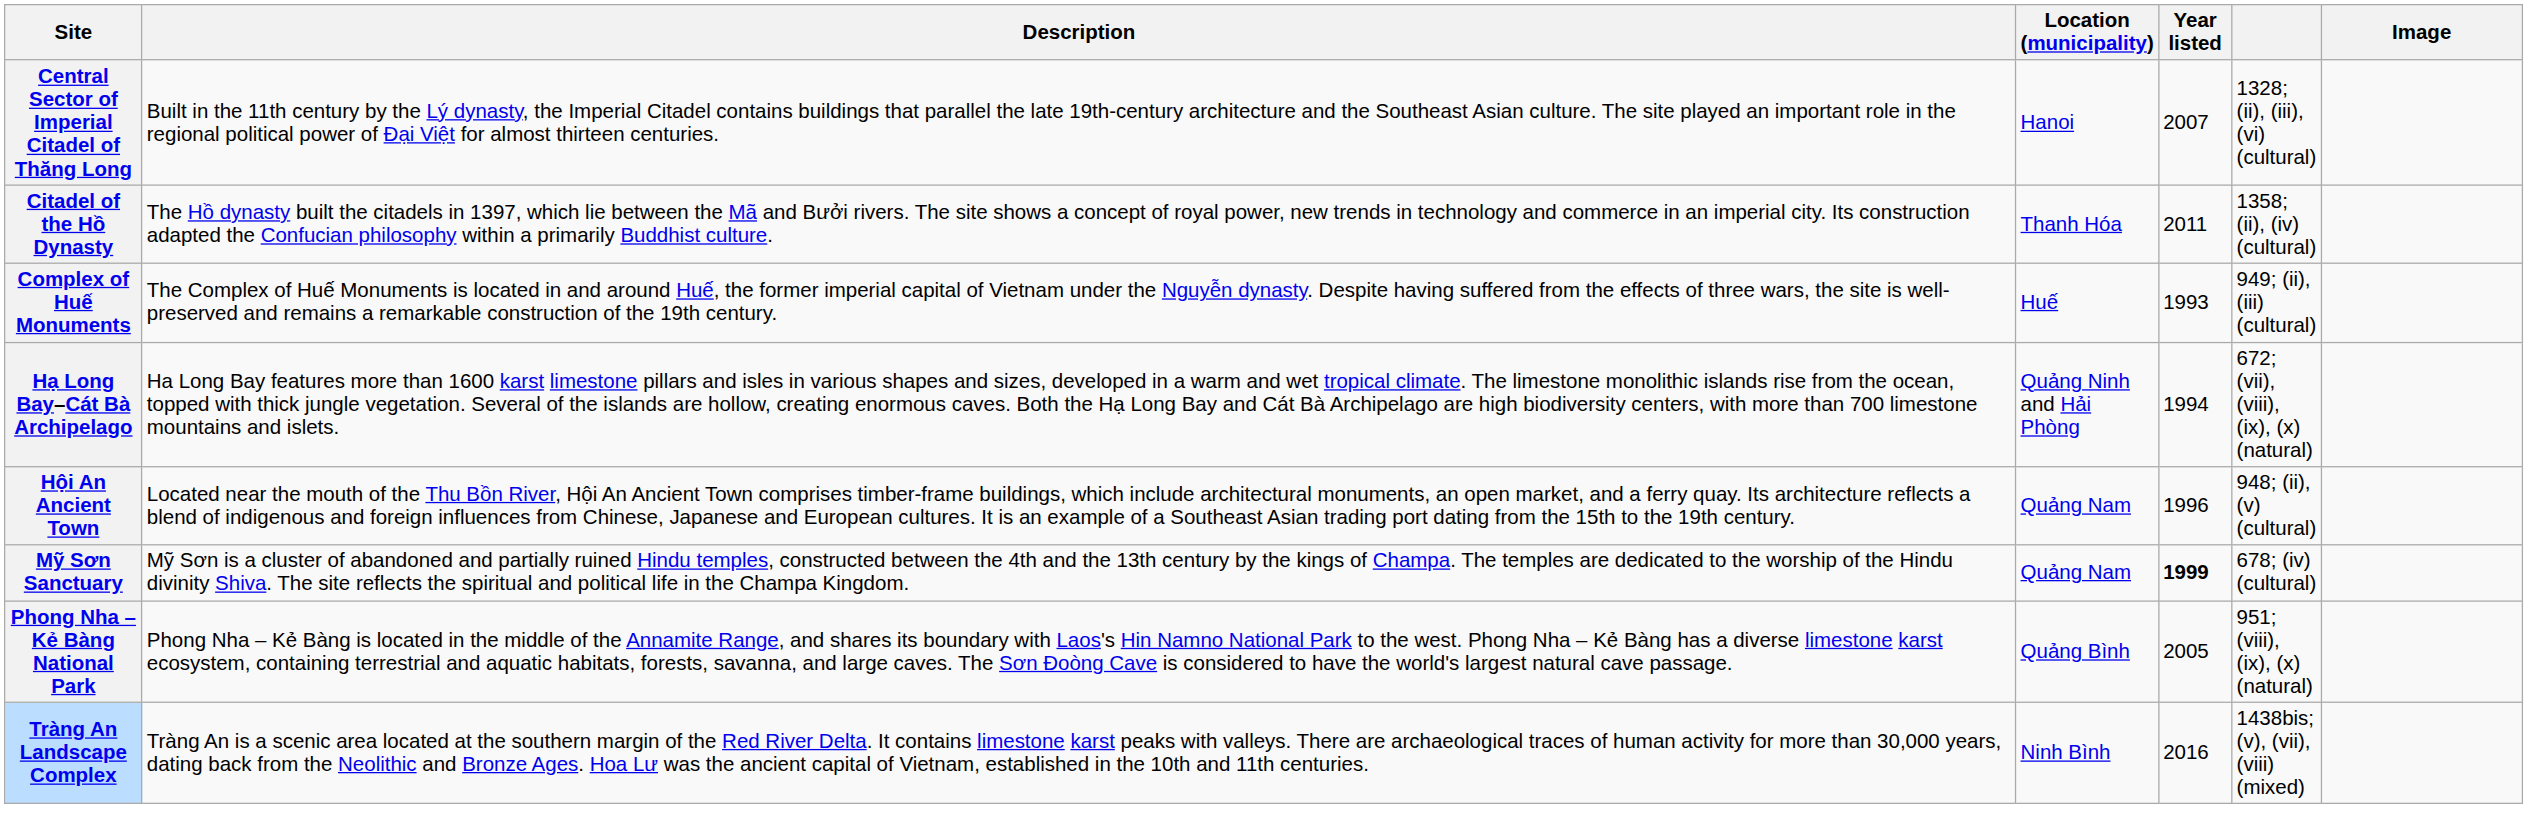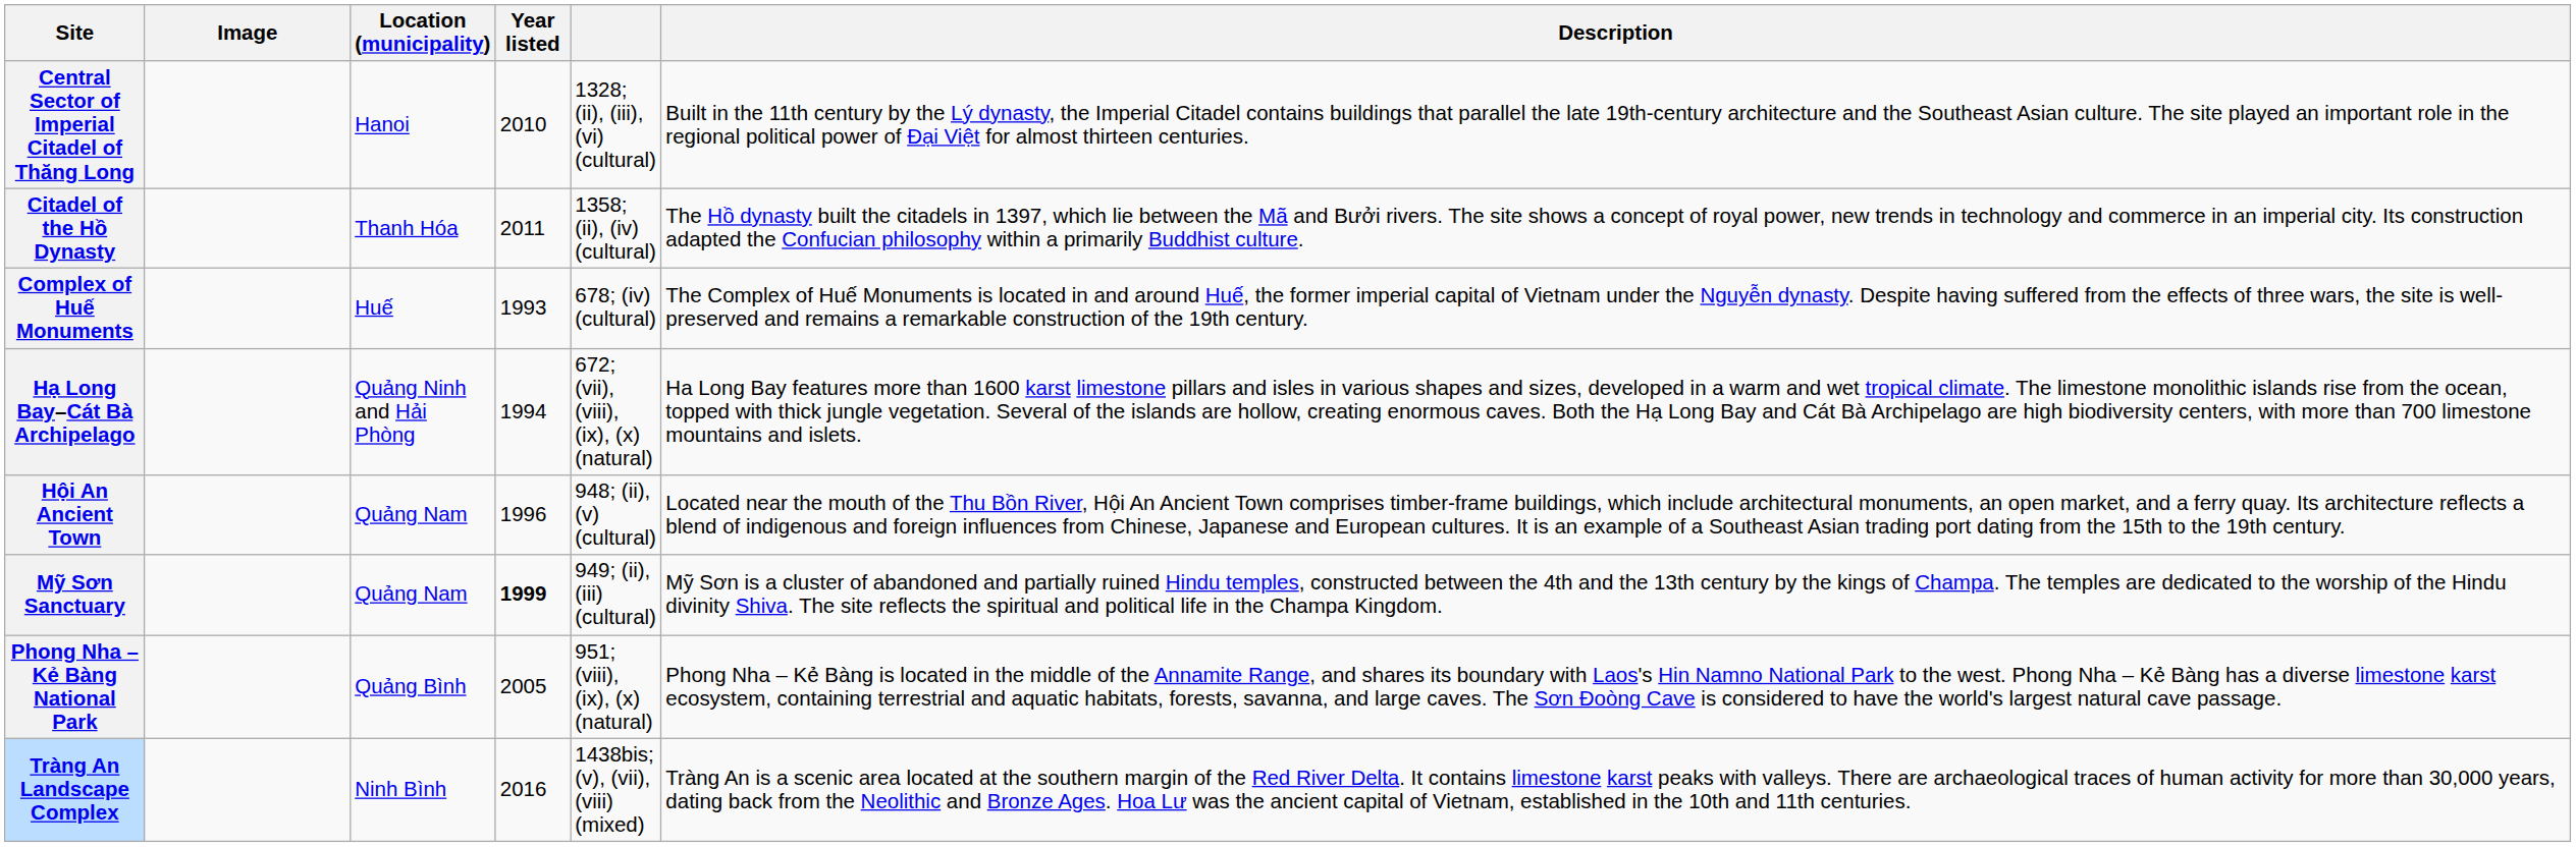 <table class="wikitable sortable plainrowheaders">
 <tr>
 <th style="width:100px;" scope="col">Site</th>
-<th scope="col" class="unsortable">Description</th>
+<th class="unsortable" style="width:150px;" scope="col">Image</th>
 <th style="width:80px;" scope="col">Location (<a href='#'>municipality</a>)</th>
 <th style="width:50px;" scope="col">Year listed</th>
 <th style="width:60px;" scope="col" data-sort-type="number"></th>
-<th class="unsortable" style="width:150px;" scope="col">Image</th>
+<th scope="col" class="unsortable">Description</th>
 </tr>
 <tr>
 <th scope="row"><a href='#'>Central Sector of Imperial Citadel of Thăng Long</a></th>
+<td></td>
+<td><a href='#'>Hanoi</a></td>
+<td>2010</td>
+<td>1328; (ii), (iii), (vi) (cultural)</td>
 <td>Built in the 11th century by the <a href='#'>Lý dynasty</a>, the Imperial Citadel contains buildings that parallel the late 19th-century architecture and the Southeast Asian culture. The site played an important role in the regional political power of <a href='#'>Đại Việt</a> for almost thirteen centuries.</td>
-<td><a href='#'>Hanoi</a></td>
-<td>2007</td>
-<td>1328; (ii), (iii), (vi) (cultural)</td>
-<td></td>
 </tr>
 <tr>
 <th scope="row"><a href='#'>Citadel of the Hồ Dynasty</a></th>
-<td>The <a href='#'>Hồ dynasty</a> built the citadels in 1397, which lie between the <a href='#'>Mã</a> and Bưởi rivers. The site shows a concept of royal power, new trends in technology and commerce in an imperial city. Its construction adapted the <a href='#'>Confucian philosophy</a> within a primarily <a href='#'>Buddhist culture</a>.</td>
+<td></td>
 <td><a href='#'>Thanh Hóa</a></td>
 <td>2011</td>
 <td>1358; (ii), (iv) (cultural)</td>
-<td></td>
+<td>The <a href='#'>Hồ dynasty</a> built the citadels in 1397, which lie between the <a href='#'>Mã</a> and Bưởi rivers. The site shows a concept of royal power, new trends in technology and commerce in an imperial city. Its construction adapted the <a href='#'>Confucian philosophy</a> within a primarily <a href='#'>Buddhist culture</a>.</td>
 </tr>
 <tr>
 <th scope="row"><a href='#'>Complex of Huế Monuments</a></th>
-<td>The Complex of Huế Monuments is located in and around <a href='#'>Huế</a>, the former imperial capital of Vietnam under the <a href='#'>Nguyễn dynasty</a>. Despite having suffered from the effects of three wars, the site is well-preserved and remains a remarkable construction of the 19th century.</td>
+<td></td>
 <td><a href='#'>Huế</a></td>
 <td>1993</td>
-<td>949; (ii), (iii) (cultural)</td>
-<td></td>
+<td>678; (iv) (cultural)</td>
+<td>The Complex of Huế Monuments is located in and around <a href='#'>Huế</a>, the former imperial capital of Vietnam under the <a href='#'>Nguyễn dynasty</a>. Despite having suffered from the effects of three wars, the site is well-preserved and remains a remarkable construction of the 19th century.</td>
 </tr>
 <tr>
 <th scope="row"><a href='#'>Hạ Long Bay</a>–<a href='#'>Cát Bà Archipelago</a></th>
-<td>Ha Long Bay features more than 1600 <a href='#'>karst</a> <a href='#'>limestone</a> pillars and isles in various shapes and sizes, developed in a warm and wet <a href='#'>tropical climate</a>. The limestone monolithic islands rise from the ocean, topped with thick jungle vegetation. Several of the islands are hollow, creating enormous caves. Both the Hạ Long Bay and Cát Bà Archipelago are high biodiversity centers, with more than 700 limestone mountains and islets.</td>
+<td></td>
 <td><a href='#'>Quảng Ninh</a> and <a href='#'>Hải Phòng</a></td>
 <td>1994</td>
 <td>672; (vii), (viii), (ix), (x) (natural)</td>
-<td></td>
+<td>Ha Long Bay features more than 1600 <a href='#'>karst</a> <a href='#'>limestone</a> pillars and isles in various shapes and sizes, developed in a warm and wet <a href='#'>tropical climate</a>. The limestone monolithic islands rise from the ocean, topped with thick jungle vegetation. Several of the islands are hollow, creating enormous caves. Both the Hạ Long Bay and Cát Bà Archipelago are high biodiversity centers, with more than 700 limestone mountains and islets.</td>
 </tr>
 <tr>
 <th scope="row"><a href='#'>Hội An Ancient Town</a></th>
-<td>Located near the mouth of the <a href='#'>Thu Bồn River</a>, Hội An Ancient Town comprises timber-frame buildings, which include architectural monuments, an open market, and a ferry quay. Its architecture reflects a blend of indigenous and foreign influences from Chinese, Japanese and European cultures. It is an example of a Southeast Asian trading port dating from the 15th to the 19th century.</td>
+<td></td>
 <td><a href='#'>Quảng Nam</a></td>
 <td>1996</td>
 <td>948; (ii), (v) (cultural)</td>
-<td></td>
+<td>Located near the mouth of the <a href='#'>Thu Bồn River</a>, Hội An Ancient Town comprises timber-frame buildings, which include architectural monuments, an open market, and a ferry quay. Its architecture reflects a blend of indigenous and foreign influences from Chinese, Japanese and European cultures. It is an example of a Southeast Asian trading port dating from the 15th to the 19th century.</td>
 </tr>
 <tr>
 <th scope="row"><a href='#'>Mỹ Sơn Sanctuary</a></th>
-<td>Mỹ Sơn is a cluster of abandoned and partially ruined <a href='#'>Hindu temples</a>, constructed between the 4th and the 13th century by the kings of <a href='#'>Champa</a>. The temples are dedicated to the worship of the Hindu divinity <a href='#'>Shiva</a>. The site reflects the spiritual and political life in the Champa Kingdom.</td>
+<td></td>
 <td><a href='#'>Quảng Nam</a></td>
 <td><strong>1999</strong></td>
-<td>678; (iv) (cultural)</td>
-<td></td>
+<td>949; (ii), (iii) (cultural)</td>
+<td>Mỹ Sơn is a cluster of abandoned and partially ruined <a href='#'>Hindu temples</a>, constructed between the 4th and the 13th century by the kings of <a href='#'>Champa</a>. The temples are dedicated to the worship of the Hindu divinity <a href='#'>Shiva</a>. The site reflects the spiritual and political life in the Champa Kingdom.</td>
 </tr>
 <tr>
 <th scope="row"><a href='#'>Phong Nha – Kẻ Bàng National Park</a></th>
-<td>Phong Nha – Kẻ Bàng is located in the middle of the <a href='#'>Annamite Range</a>, and shares its boundary with <a href='#'>Laos</a>'s <a href='#'>Hin Namno National Park</a> to the west. Phong Nha – Kẻ Bàng has a diverse <a href='#'>limestone</a> <a href='#'>karst</a> ecosystem, containing terrestrial and aquatic habitats, forests, savanna, and large caves. The <a href='#'>Sơn Đoòng Cave</a> is considered to have the world's largest natural cave passage.</td>
+<td></td>
 <td><a href='#'>Quảng Bình</a></td>
 <td>2005</td>
 <td>951; (viii), (ix), (x) (natural)</td>
-<td></td>
+<td>Phong Nha – Kẻ Bàng is located in the middle of the <a href='#'>Annamite Range</a>, and shares its boundary with <a href='#'>Laos</a>'s <a href='#'>Hin Namno National Park</a> to the west. Phong Nha – Kẻ Bàng has a diverse <a href='#'>limestone</a> <a href='#'>karst</a> ecosystem, containing terrestrial and aquatic habitats, forests, savanna, and large caves. The <a href='#'>Sơn Đoòng Cave</a> is considered to have the world's largest natural cave passage.</td>
 </tr>
 <tr>
 <th scope="row" style="background-color:#bbddff"><a href='#'>Tràng An Landscape Complex</a> </th>
-<td>Tràng An is a scenic area located at the southern margin of the <a href='#'>Red River Delta</a>. It contains <a href='#'>limestone</a> <a href='#'>karst</a> peaks with valleys. There are archaeological traces of human activity for more than 30,000 years, dating back from the <a href='#'>Neolithic</a> and <a href='#'>Bronze Ages</a>. <a href='#'>Hoa Lư</a> was the ancient capital of Vietnam, established in the 10th and 11th centuries.</td>
+<td></td>
 <td><a href='#'>Ninh Bình</a></td>
 <td>2016</td>
 <td>1438bis; (v), (vii), (viii) (mixed)</td>
-<td></td>
+<td>Tràng An is a scenic area located at the southern margin of the <a href='#'>Red River Delta</a>. It contains <a href='#'>limestone</a> <a href='#'>karst</a> peaks with valleys. There are archaeological traces of human activity for more than 30,000 years, dating back from the <a href='#'>Neolithic</a> and <a href='#'>Bronze Ages</a>. <a href='#'>Hoa Lư</a> was the ancient capital of Vietnam, established in the 10th and 11th centuries.</td>
 </tr>
 </table>
